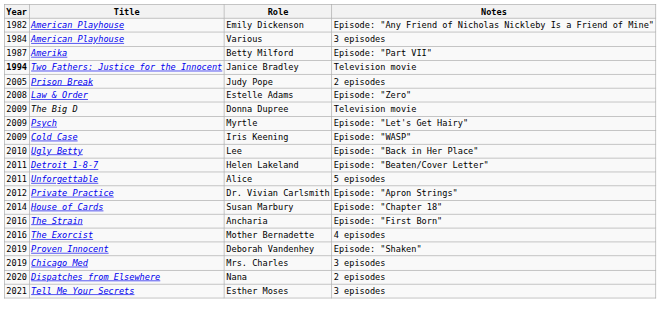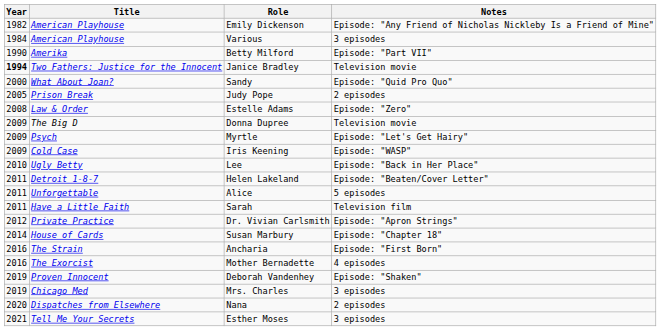 <table class="wikitable sortable">
 <tr>
 <th>Year</th>
 <th>Title</th>
 <th>Role</th>
 <th class="unsortable">Notes</th>
 </tr>
 <tr>
 <td>1982</td>
 <td><em><a href='#'>American Playhouse</a></em></td>
 <td>Emily Dickenson</td>
 <td>Episode: "Any Friend of Nicholas Nickleby Is a Friend of Mine"</td>
 </tr>
 <tr>
 <td>1984</td>
 <td><em><a href='#'>American Playhouse</a></em></td>
 <td>Various</td>
 <td>3 episodes</td>
 </tr>
 <tr>
-<td>1987</td>
+<td>1990</td>
 <td><em><a href='#'>Amerika</a></em></td>
 <td>Betty Milford</td>
 <td>Episode: "Part VII"</td>
 </tr>
 <tr>
 <td><strong>1994</strong></td>
 <td><em><a href='#'>Two Fathers: Justice for the Innocent</a></em></td>
 <td>Janice Bradley</td>
 <td>Television movie</td>
+</tr>
+<tr>
+<td>2000</td>
+<td><em><a href='#'>What About Joan?</a></em></td>
+<td>Sandy</td>
+<td>Episode: "Quid Pro Quo"</td>
 </tr>
 <tr>
 <td>2005</td>
 <td><em><a href='#'>Prison Break</a></em></td>
 <td>Judy Pope</td>
 <td>2 episodes</td>
 </tr>
 <tr>
 <td>2008</td>
 <td><em><a href='#'>Law & Order</a></em></td>
 <td>Estelle Adams</td>
 <td>Episode: "Zero"</td>
 </tr>
 <tr>
 <td>2009</td>
 <td><em>The Big D</em></td>
 <td>Donna Dupree</td>
 <td>Television movie</td>
 </tr>
 <tr>
 <td>2009</td>
 <td><em><a href='#'>Psych</a></em></td>
 <td>Myrtle</td>
 <td>Episode: "Let's Get Hairy"</td>
 </tr>
 <tr>
 <td>2009</td>
 <td><em><a href='#'>Cold Case</a></em></td>
 <td>Iris Keening</td>
 <td>Episode: "WASP"</td>
 </tr>
 <tr>
 <td>2010</td>
 <td><em><a href='#'>Ugly Betty</a></em></td>
 <td>Lee</td>
 <td>Episode: "Back in Her Place"</td>
 </tr>
 <tr>
 <td>2011</td>
 <td><em><a href='#'>Detroit 1-8-7</a></em></td>
 <td>Helen Lakeland</td>
 <td>Episode: "Beaten/Cover Letter"</td>
 </tr>
 <tr>
 <td>2011</td>
 <td><em><a href='#'>Unforgettable</a></em></td>
 <td>Alice</td>
 <td>5 episodes</td>
 </tr>
 <tr>
+<td>2011</td>
+<td><em><a href='#'>Have a Little Faith</a></em></td>
+<td>Sarah</td>
+<td>Television film</td>
+</tr>
+<tr>
 <td>2012</td>
 <td><em><a href='#'>Private Practice</a></em></td>
 <td>Dr. Vivian Carlsmith</td>
 <td>Episode: "Apron Strings"</td>
 </tr>
 <tr>
 <td>2014</td>
 <td><em><a href='#'>House of Cards</a></em></td>
 <td>Susan Marbury</td>
 <td>Episode: "Chapter 18"</td>
 </tr>
 <tr>
 <td>2016</td>
 <td><em><a href='#'>The Strain</a></em></td>
 <td>Ancharia</td>
 <td>Episode: "First Born"</td>
 </tr>
 <tr>
 <td>2016</td>
 <td><em><a href='#'>The Exorcist</a></em></td>
 <td>Mother Bernadette</td>
 <td>4 episodes</td>
 </tr>
 <tr>
 <td>2019</td>
 <td><em><a href='#'>Proven Innocent</a></em></td>
 <td>Deborah Vandenhey</td>
 <td>Episode: "Shaken"</td>
 </tr>
 <tr>
 <td>2019</td>
 <td><em><a href='#'>Chicago Med</a></em></td>
 <td>Mrs. Charles</td>
 <td>3 episodes</td>
 </tr>
 <tr>
 <td>2020</td>
 <td><em><a href='#'>Dispatches from Elsewhere</a></em></td>
 <td>Nana</td>
 <td>2 episodes</td>
 </tr>
 <tr>
 <td>2021</td>
 <td><em><a href='#'>Tell Me Your Secrets</a></em></td>
 <td>Esther Moses</td>
 <td>3 episodes</td>
 </tr>
 </table>
